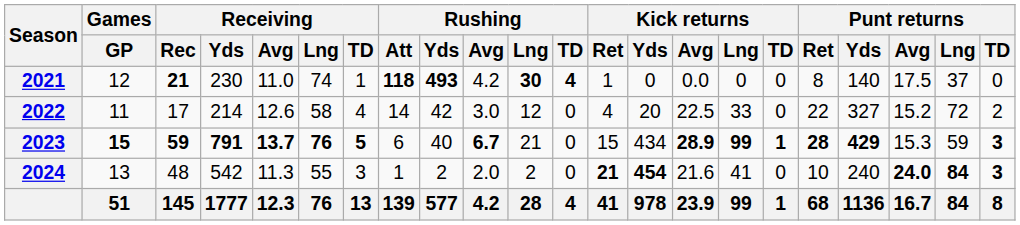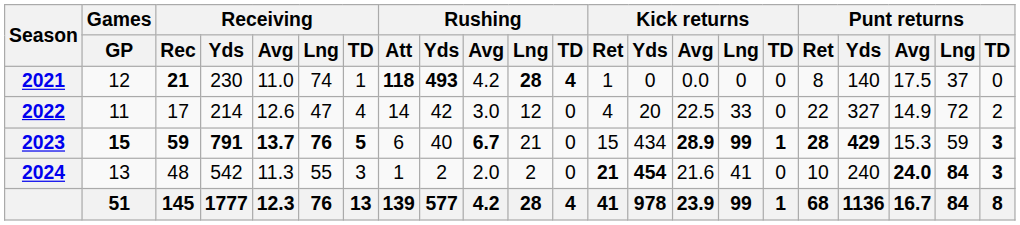 <table class="wikitable" style="text-align:center;">
 <tr>
 <th rowspan="2">Season</th>
 <th colspan="1">Games</th>
 <th colspan="5">Receiving</th>
 <th colspan="5">Rushing</th>
 <th colspan="5">Kick returns</th>
 <th colspan="5">Punt returns</th>
 </tr>
 <tr>
 <th>GP</th>
 <th>Rec</th>
 <th>Yds</th>
 <th>Avg</th>
 <th>Lng</th>
 <th>TD</th>
 <th>Att</th>
 <th>Yds</th>
 <th>Avg</th>
 <th>Lng</th>
 <th>TD</th>
 <th>Ret</th>
 <th>Yds</th>
 <th>Avg</th>
 <th>Lng</th>
 <th>TD</th>
 <th>Ret</th>
 <th>Yds</th>
 <th>Avg</th>
 <th>Lng</th>
 <th>TD</th>
 </tr>
 <tr>
 <th><a href='#'>2021</a></th>
 <td>12</td>
 <td><strong>21</strong></td>
 <td>230</td>
 <td>11.0</td>
 <td>74</td>
 <td>1</td>
 <td><strong>118</strong></td>
 <td><strong>493</strong></td>
 <td>4.2</td>
-<td><strong>30</strong></td>
+<td><strong>28</strong></td>
 <td><strong>4</strong></td>
 <td>1</td>
 <td>0</td>
 <td>0.0</td>
 <td>0</td>
 <td>0</td>
 <td>8</td>
 <td>140</td>
 <td>17.5</td>
 <td>37</td>
 <td>0</td>
 </tr>
 <tr>
 <th><a href='#'>2022</a></th>
 <td>11</td>
 <td>17</td>
 <td>214</td>
 <td>12.6</td>
-<td>58</td>
+<td>47</td>
 <td>4</td>
 <td>14</td>
 <td>42</td>
 <td>3.0</td>
 <td>12</td>
 <td>0</td>
 <td>4</td>
 <td>20</td>
 <td>22.5</td>
 <td>33</td>
 <td>0</td>
 <td>22</td>
 <td>327</td>
-<td>15.2</td>
+<td>14.9</td>
 <td>72</td>
 <td>2</td>
 </tr>
 <tr>
 <th><a href='#'>2023</a></th>
 <td><strong>15</strong></td>
 <td><strong>59</strong></td>
 <td><strong>791</strong></td>
 <td><strong>13.7</strong></td>
 <td><strong>76</strong></td>
 <td><strong>5</strong></td>
 <td>6</td>
 <td>40</td>
 <td><strong>6.7</strong></td>
 <td>21</td>
 <td>0</td>
 <td>15</td>
 <td>434</td>
 <td><strong>28.9</strong></td>
 <td><strong>99</strong></td>
 <td><strong>1</strong></td>
 <td><strong>28</strong></td>
 <td><strong>429</strong></td>
 <td>15.3</td>
 <td>59</td>
 <td><strong>3</strong></td>
 </tr>
 <tr>
 <th><a href='#'>2024</a></th>
 <td>13</td>
 <td>48</td>
 <td>542</td>
 <td>11.3</td>
 <td>55</td>
 <td>3</td>
 <td>1</td>
 <td>2</td>
 <td>2.0</td>
 <td>2</td>
 <td>0</td>
 <td><strong>21</strong></td>
 <td><strong>454</strong></td>
 <td>21.6</td>
 <td>41</td>
 <td>0</td>
 <td>10</td>
 <td>240</td>
 <td><strong>24.0</strong></td>
 <td><strong>84</strong></td>
 <td><strong>3</strong></td>
 </tr>
 <tr>
 <th></th>
 <th>51</th>
 <th>145</th>
 <th>1777</th>
 <th>12.3</th>
 <th>76</th>
 <th>13</th>
 <th>139</th>
 <th>577</th>
 <th>4.2</th>
 <th>28</th>
 <th>4</th>
 <th>41</th>
 <th>978</th>
 <th>23.9</th>
 <th>99</th>
 <th>1</th>
 <th>68</th>
 <th>1136</th>
 <th>16.7</th>
 <th>84</th>
 <th>8</th>
 </tr>
 </table>
